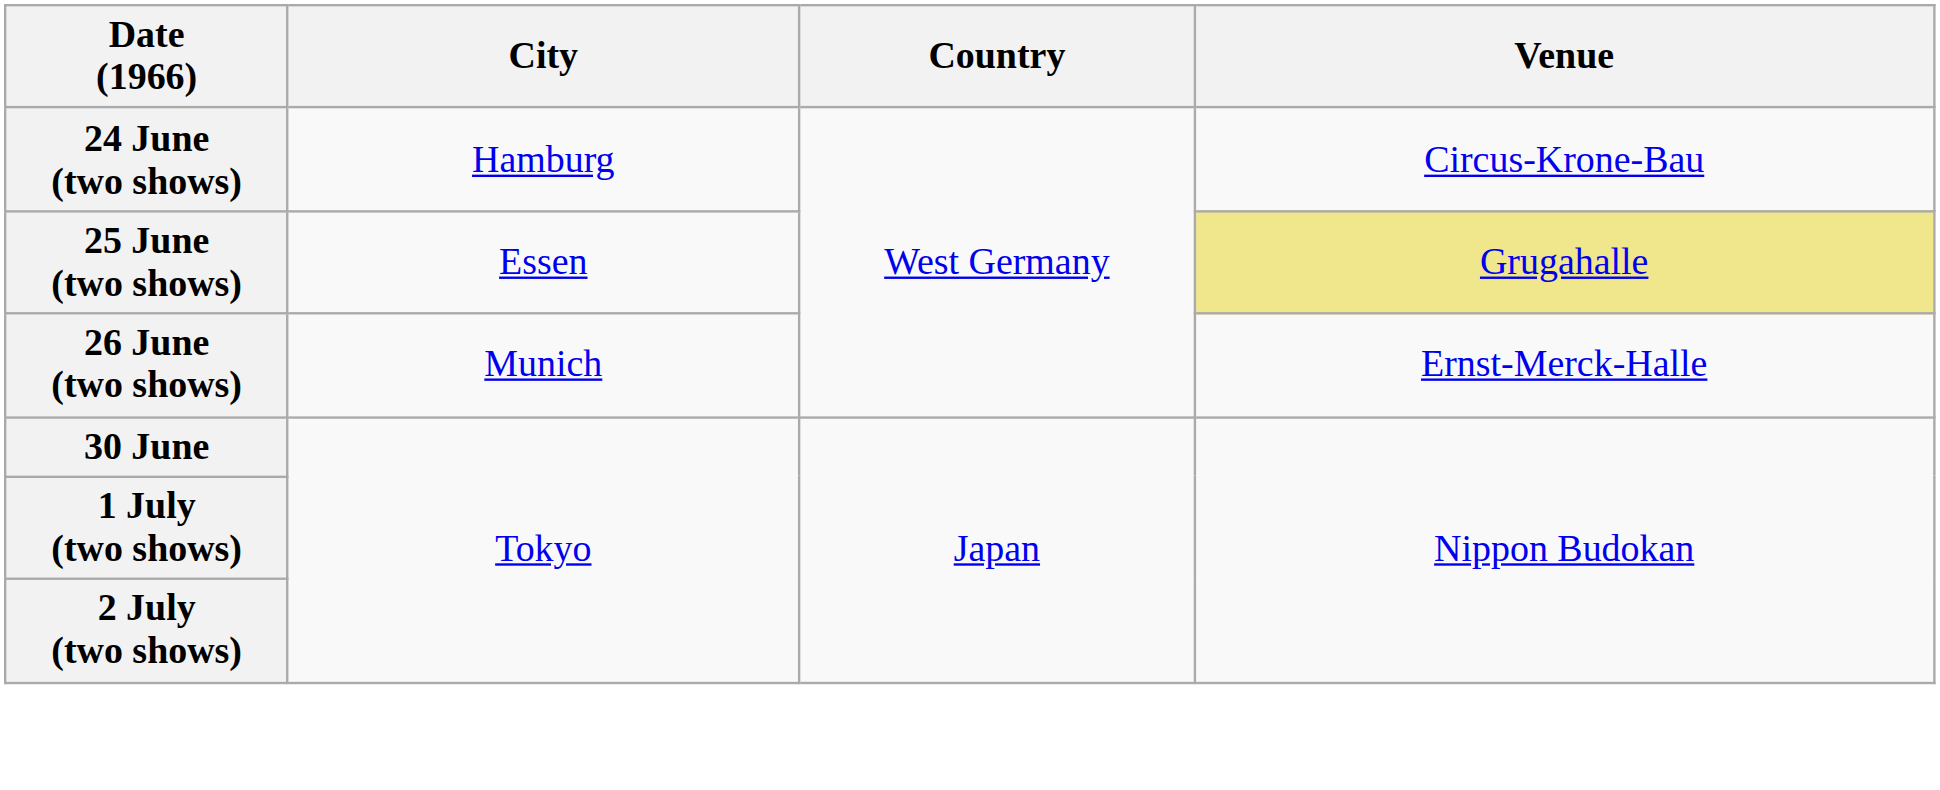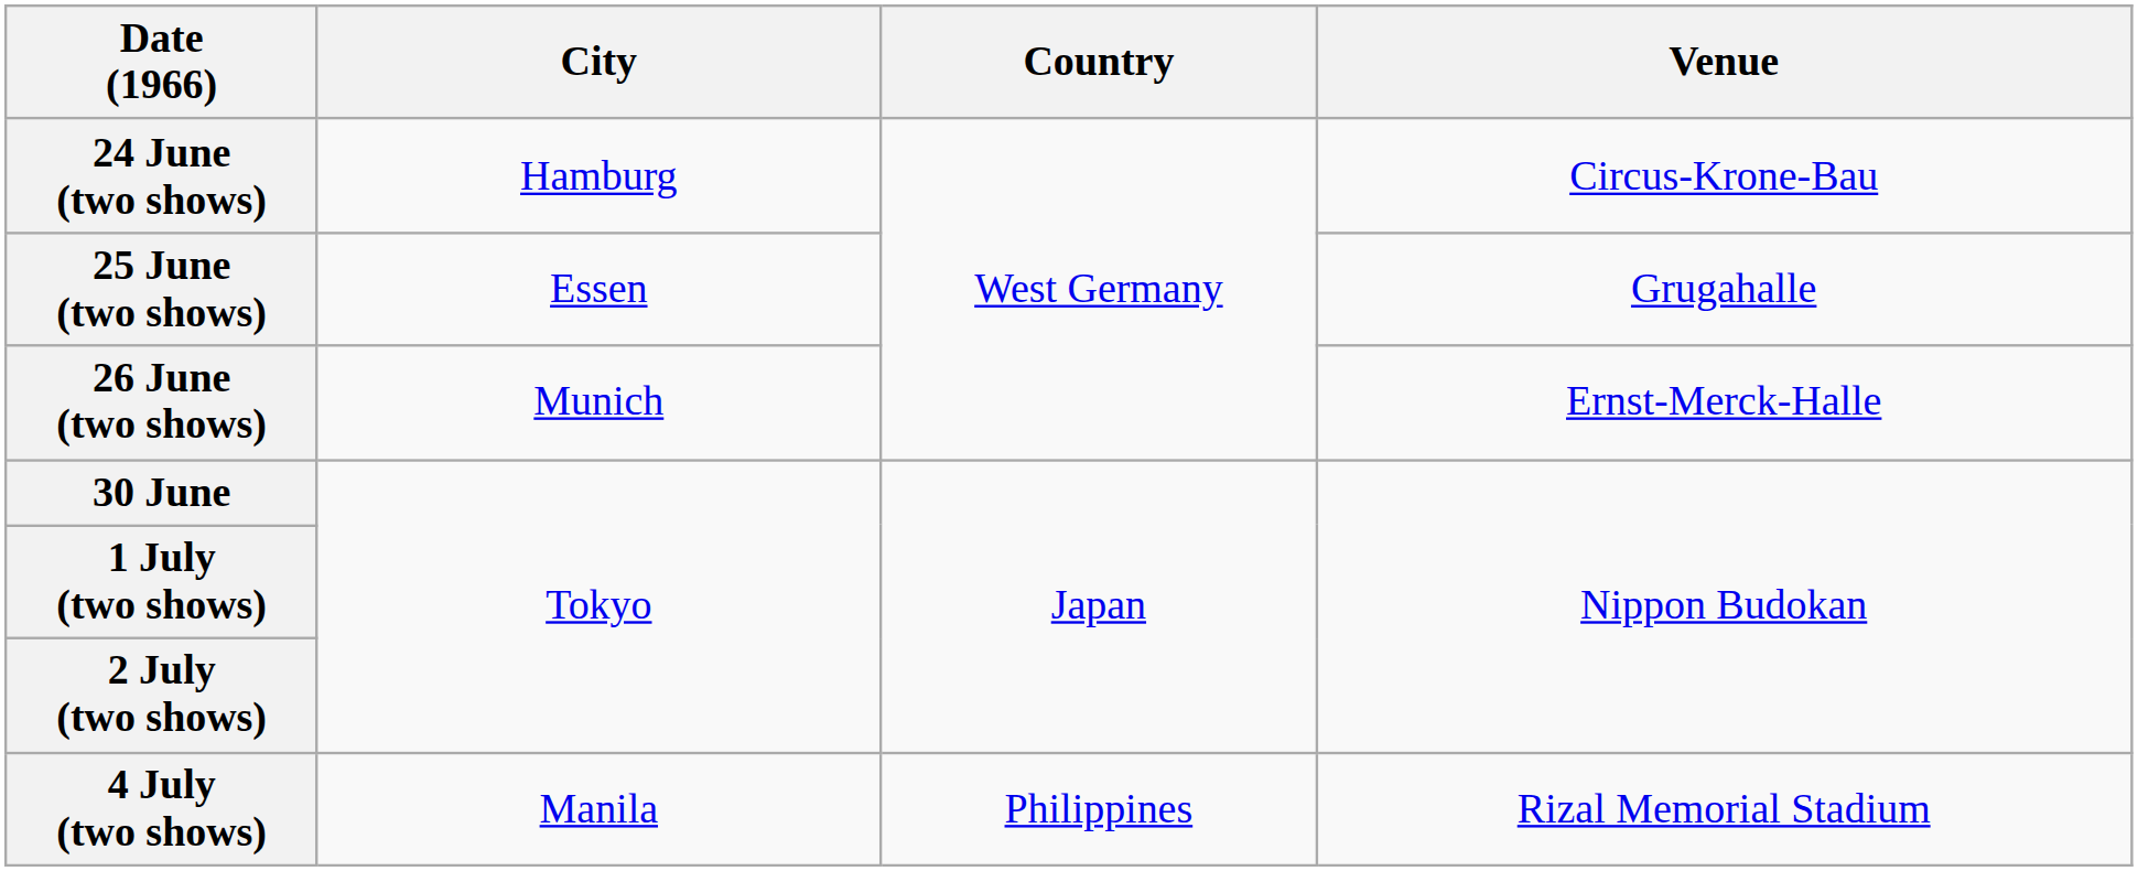 <table class="wikitable plainrowheaders" style="text-align:center;">
 <tr>
 <th scope="col" style="width:7em;">Date<br>(1966)</th>
 <th scope="col" style="width:13em;">City</th>
 <th scope="col" style="width:10em;">Country</th>
 <th scope="col" style="width:19em;">Venue</th>
 </tr>
 <tr>
 <th scope="row" style="text-align: center;">24 June<br>(two shows)</th>
 <td><a href='#'>Hamburg</a></td>
 <td rowspan="3"><a href='#'>West Germany</a></td>
 <td><a href='#'>Circus-Krone-Bau</a></td>
 </tr>
 <tr>
 <th scope="row" style="text-align: center;">25 June<br>(two shows)</th>
 <td><a href='#'>Essen</a></td>
-<td style="background: khaki;"><a href='#'>Grugahalle</a></td>
+<td><a href='#'>Grugahalle</a></td>
 </tr>
 <tr>
 <th scope="row" style="text-align: center;">26 June<br>(two shows)</th>
 <td><a href='#'>Munich</a></td>
 <td><a href='#'>Ernst-Merck-Halle</a></td>
 </tr>
 <tr>
 <th scope="row" style="text-align: center;">30 June</th>
 <td rowspan="3"><a href='#'>Tokyo</a></td>
 <td rowspan="3"><a href='#'>Japan</a></td>
 <td rowspan="3"><a href='#'>Nippon Budokan</a></td>
 </tr>
 <tr>
 <th scope="row" style="text-align: center;">1 July<br>(two shows)</th>
 </tr>
 <tr>
 <th scope="row" style="text-align: center;">2 July<br>(two shows)</th>
 </tr>
+<tr>
+<th scope="row" style="text-align: center;">4 July<br>(two shows)</th>
+<td><a href='#'>Manila</a></td>
+<td><a href='#'>Philippines</a></td>
+<td><a href='#'>Rizal Memorial Stadium</a></td>
+</tr>
 </table>
